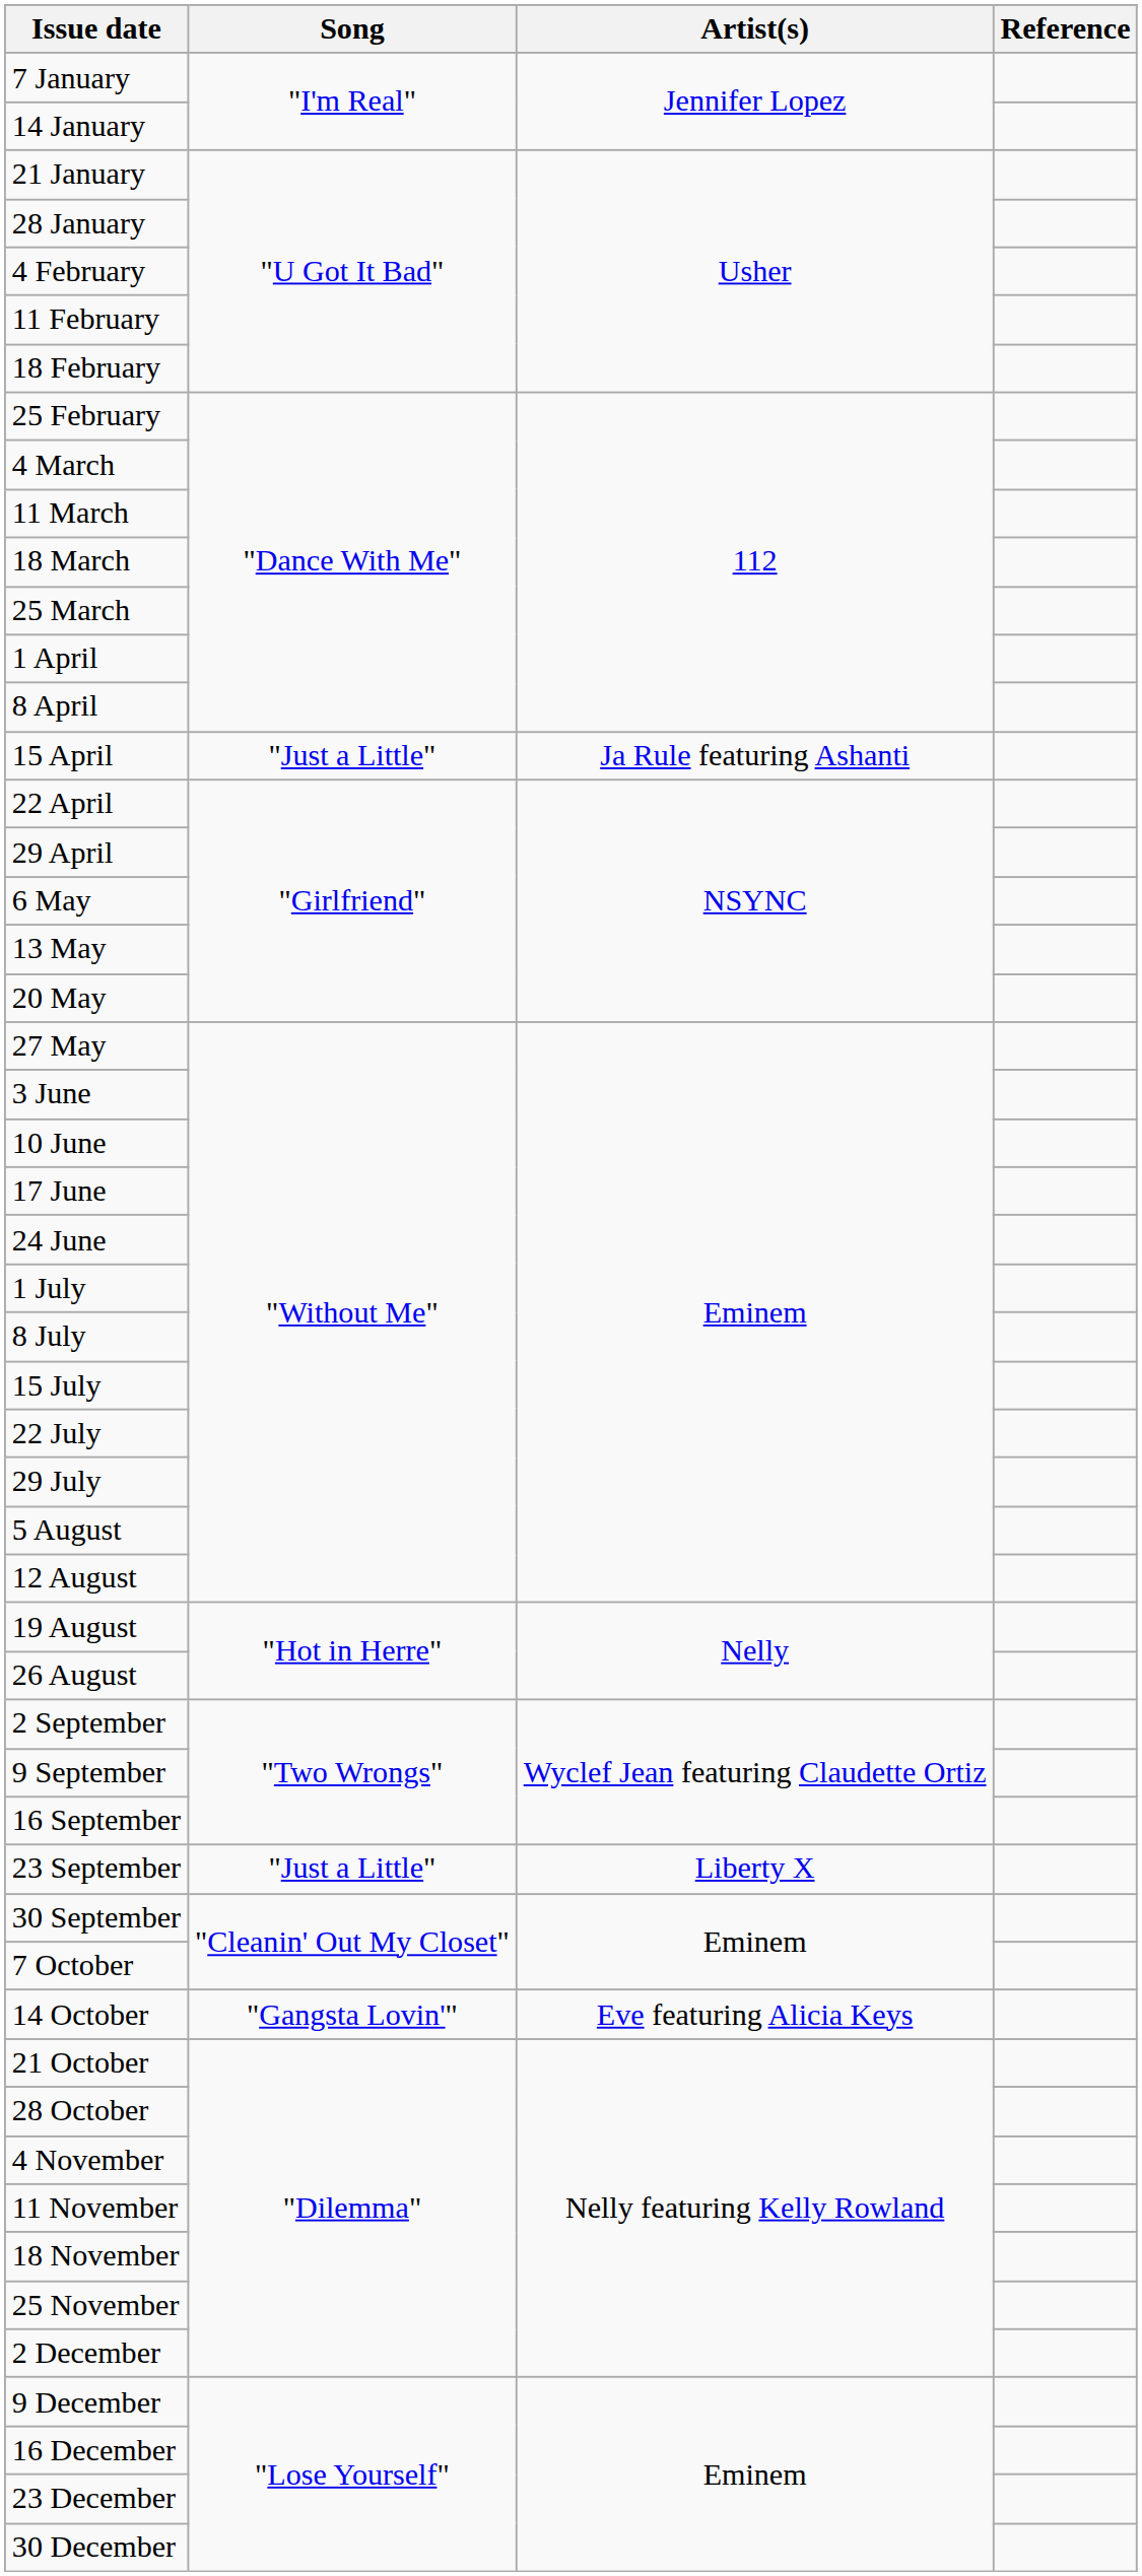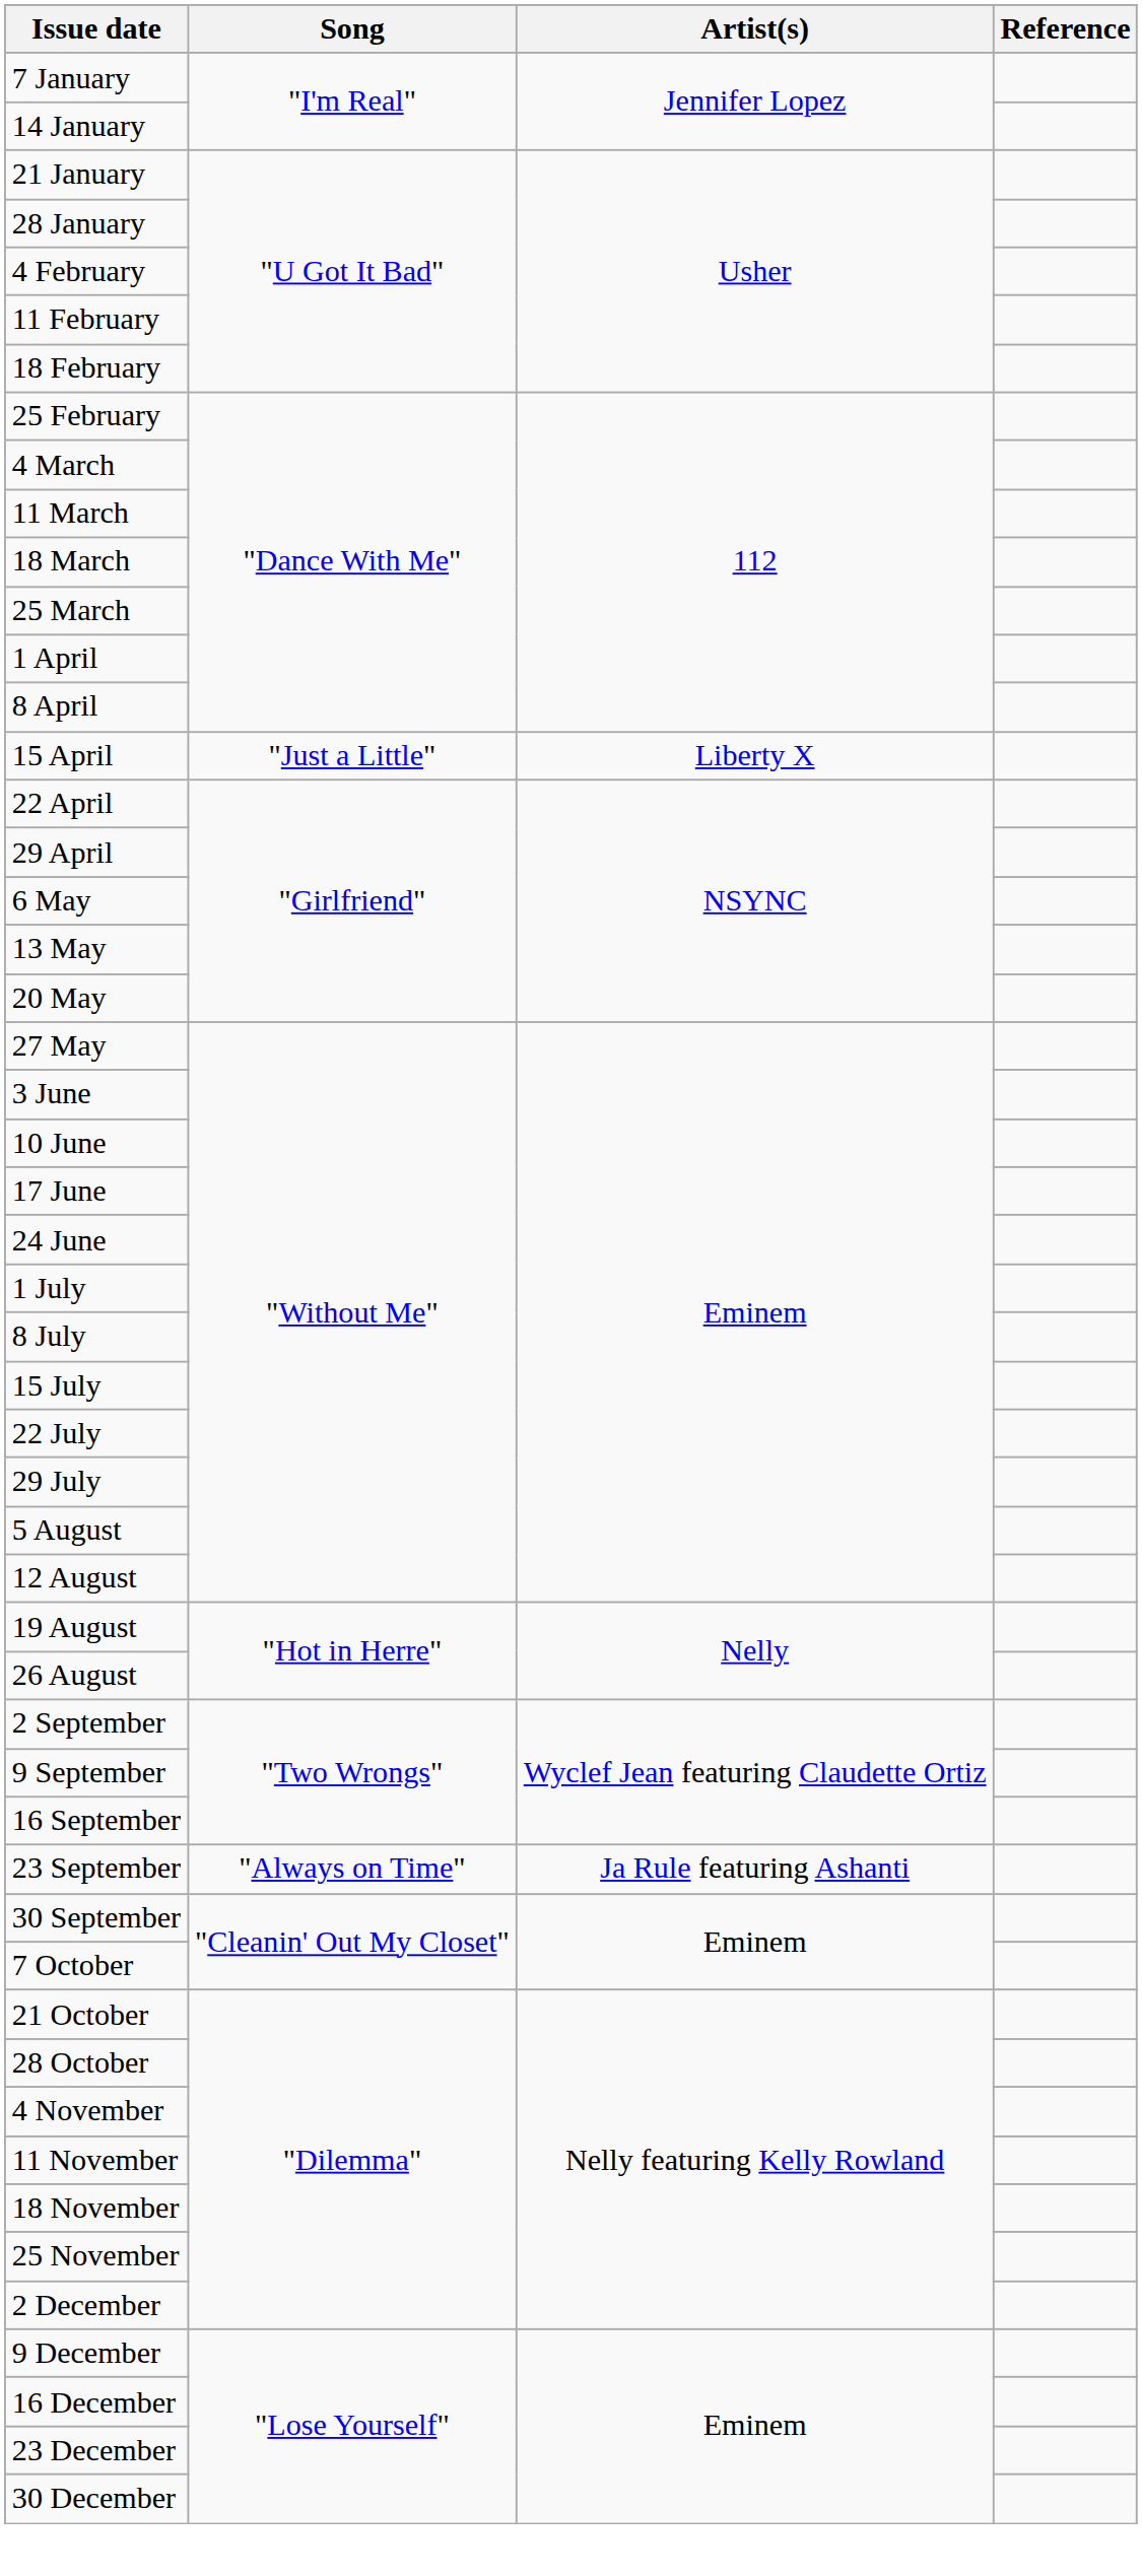 <table class="wikitable">
 <tr>
 <th>Issue date</th>
 <th>Song</th>
 <th>Artist(s)</th>
 <th>Reference</th>
 </tr>
 <tr>
 <td align="left">7 January</td>
 <td align="center" rowspan="2">"<a href='#'>I'm Real</a>"</td>
 <td align="center" rowspan="2"><a href='#'>Jennifer Lopez</a></td>
 <td align="center"></td>
 </tr>
 <tr>
 <td align="left">14 January</td>
 <td align="center"></td>
 </tr>
 <tr>
 <td align="left">21 January</td>
 <td align="center" rowspan="5">"<a href='#'>U Got It Bad</a>"</td>
 <td align="center" rowspan="5"><a href='#'>Usher</a></td>
 <td align="center"></td>
 </tr>
 <tr>
 <td align="left">28 January</td>
 <td align="center"></td>
 </tr>
 <tr>
 <td align="left">4 February</td>
 <td align="center"></td>
 </tr>
 <tr>
 <td align="left">11 February</td>
 <td align="center"></td>
 </tr>
 <tr>
 <td align="left">18 February</td>
 <td align="center"></td>
 </tr>
 <tr>
 <td align="left">25 February</td>
 <td align="center" rowspan="7">"<a href='#'>Dance With Me</a>"</td>
 <td align="center" rowspan="7"><a href='#'>112</a></td>
 <td align="center"></td>
 </tr>
 <tr>
 <td align="left">4 March</td>
 <td align="center"></td>
 </tr>
 <tr>
 <td align="left">11 March</td>
 <td align="center"></td>
 </tr>
 <tr>
 <td align="left">18 March</td>
 <td align="center"></td>
 </tr>
 <tr>
 <td align="left">25 March</td>
 <td align="center"></td>
 </tr>
 <tr>
 <td align="left">1 April</td>
 <td align="center"></td>
 </tr>
 <tr>
 <td align="left">8 April</td>
 <td align="center"></td>
 </tr>
 <tr>
 <td align="left">15 April</td>
 <td align="center">"<a href='#'>Just a Little</a>"</td>
-<td align="center"><a href='#'>Ja Rule</a> featuring <a href='#'>Ashanti</a></td>
+<td align="center"><a href='#'>Liberty X</a></td>
 <td align="center"></td>
 </tr>
 <tr>
 <td align="left">22 April</td>
 <td align="center" rowspan="5">"<a href='#'>Girlfriend</a>"</td>
 <td align="center" rowspan="5"><a href='#'>NSYNC</a></td>
 <td align="center"></td>
 </tr>
 <tr>
 <td align="left">29 April</td>
 <td align="center"></td>
 </tr>
 <tr>
 <td align="left">6 May</td>
 <td align="center"></td>
 </tr>
 <tr>
 <td align="left">13 May</td>
 <td align="center"></td>
 </tr>
 <tr>
 <td align="left">20 May</td>
 <td align="center"></td>
 </tr>
 <tr>
 <td align="left">27 May</td>
 <td align="center" rowspan="12">"<a href='#'>Without Me</a>"</td>
 <td align="center" rowspan="12"><a href='#'>Eminem</a></td>
 <td align="center"></td>
 </tr>
 <tr>
 <td align="left">3 June</td>
 <td align="center"></td>
 </tr>
 <tr>
 <td align="left">10 June</td>
 <td align="center"></td>
 </tr>
 <tr>
 <td align="left">17 June</td>
 <td align="center"></td>
 </tr>
 <tr>
 <td align="left">24 June</td>
 <td align="center"></td>
 </tr>
 <tr>
 <td align="left">1 July</td>
 <td align="center"></td>
 </tr>
 <tr>
 <td align="left">8 July</td>
 <td align="center"></td>
 </tr>
 <tr>
 <td align="left">15 July</td>
 <td align="center"></td>
 </tr>
 <tr>
 <td align="left">22 July</td>
 <td align="center"></td>
 </tr>
 <tr>
 <td align="left">29 July</td>
 <td align="center"></td>
 </tr>
 <tr>
 <td align="left">5 August</td>
 <td align="center"></td>
 </tr>
 <tr>
 <td align="left">12 August</td>
 <td align="center"></td>
 </tr>
 <tr>
 <td align="left">19 August</td>
 <td align="center" rowspan="2">"<a href='#'>Hot in Herre</a>"</td>
 <td align="center" rowspan="2"><a href='#'>Nelly</a></td>
 <td align="center"></td>
 </tr>
 <tr>
 <td align="left">26 August</td>
 <td align="center"></td>
 </tr>
 <tr>
 <td align="left">2 September</td>
 <td align="center" rowspan="3">"<a href='#'>Two Wrongs</a>"</td>
 <td align="center" rowspan="3"><a href='#'>Wyclef Jean</a> featuring <a href='#'>Claudette Ortiz</a></td>
 <td align="center"></td>
 </tr>
 <tr>
 <td align="left">9 September</td>
 <td align="center"></td>
 </tr>
 <tr>
 <td align="left">16 September</td>
 <td align="center"></td>
 </tr>
 <tr>
 <td align="left">23 September</td>
-<td align="center">"<a href='#'>Just a Little</a>"</td>
-<td align="center"><a href='#'>Liberty X</a></td>
+<td align="center">"<a href='#'>Always on Time</a>"</td>
+<td align="center"><a href='#'>Ja Rule</a> featuring <a href='#'>Ashanti</a></td>
 <td align="center"></td>
 </tr>
 <tr>
 <td align="left">30 September</td>
 <td align="center" rowspan="2">"<a href='#'>Cleanin' Out My Closet</a>"</td>
 <td align="center" rowspan="2">Eminem</td>
 <td align="center"></td>
 </tr>
 <tr>
 <td align="left">7 October</td>
-<td align="center"></td>
-</tr>
-<tr>
-<td align="left">14 October</td>
-<td align="center">"<a href='#'>Gangsta Lovin'</a>"</td>
-<td align="center"><a href='#'>Eve</a> featuring <a href='#'>Alicia Keys</a></td>
 <td align="center"></td>
 </tr>
 <tr>
 <td align="left">21 October</td>
 <td align="center" rowspan="7">"<a href='#'>Dilemma</a>"</td>
 <td align="center" rowspan="7">Nelly featuring <a href='#'>Kelly Rowland</a></td>
 <td align="center"></td>
 </tr>
 <tr>
 <td align="left">28 October</td>
 <td align="center"></td>
 </tr>
 <tr>
 <td align="left">4 November</td>
 <td align="center"></td>
 </tr>
 <tr>
 <td align="left">11 November</td>
 <td align="center"></td>
 </tr>
 <tr>
 <td align="left">18 November</td>
 <td align="center"></td>
 </tr>
 <tr>
 <td align="left">25 November</td>
 <td align="center"></td>
 </tr>
 <tr>
 <td align="left">2 December</td>
 <td align="center"></td>
 </tr>
 <tr>
 <td align="left">9 December</td>
 <td align="center" rowspan="4">"<a href='#'>Lose Yourself</a>"</td>
 <td align="center" rowspan="4">Eminem</td>
 <td align="center"></td>
 </tr>
 <tr>
 <td align="left">16 December</td>
 <td align="center"></td>
 </tr>
 <tr>
 <td align="left">23 December</td>
 <td align="center"></td>
 </tr>
 <tr>
 <td align="left">30 December</td>
 <td align="center"></td>
 </tr>
 </table>
